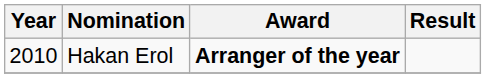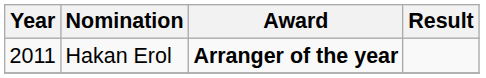 <table class="wikitable sortable">
 <tr>
 <th>Year</th>
 <th>Nomination</th>
 <th>Award</th>
 <th>Result</th>
 </tr>
 <tr>
-<td>2010</td>
+<td>2011</td>
 <td>Hakan Erol</td>
 <td><strong>Arranger of the year</strong></td>
 <td></td>
 </tr>
 <tr>
 </tr>
 </table>
